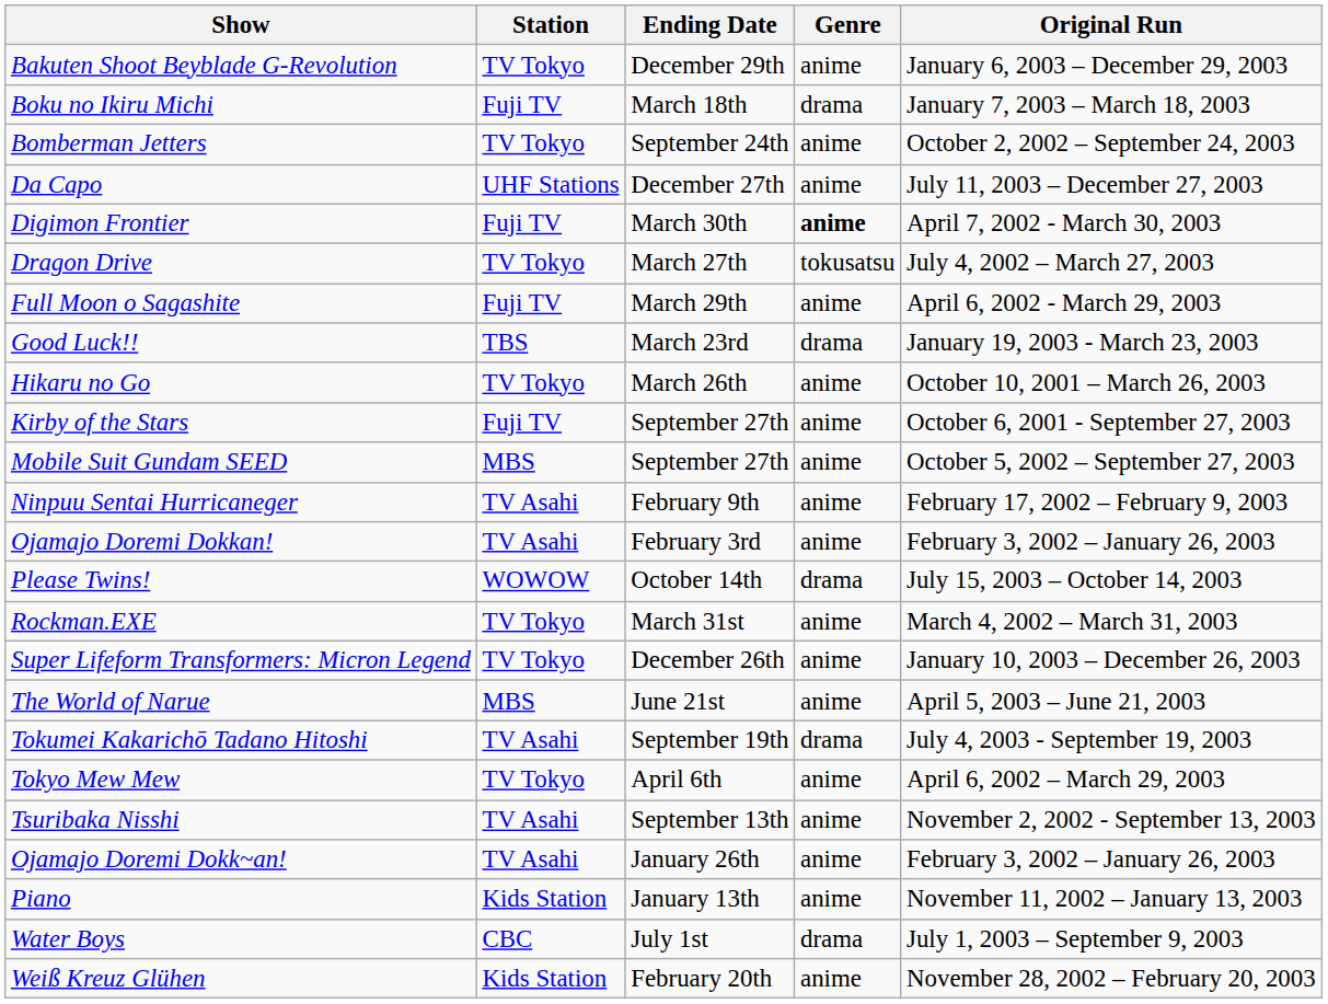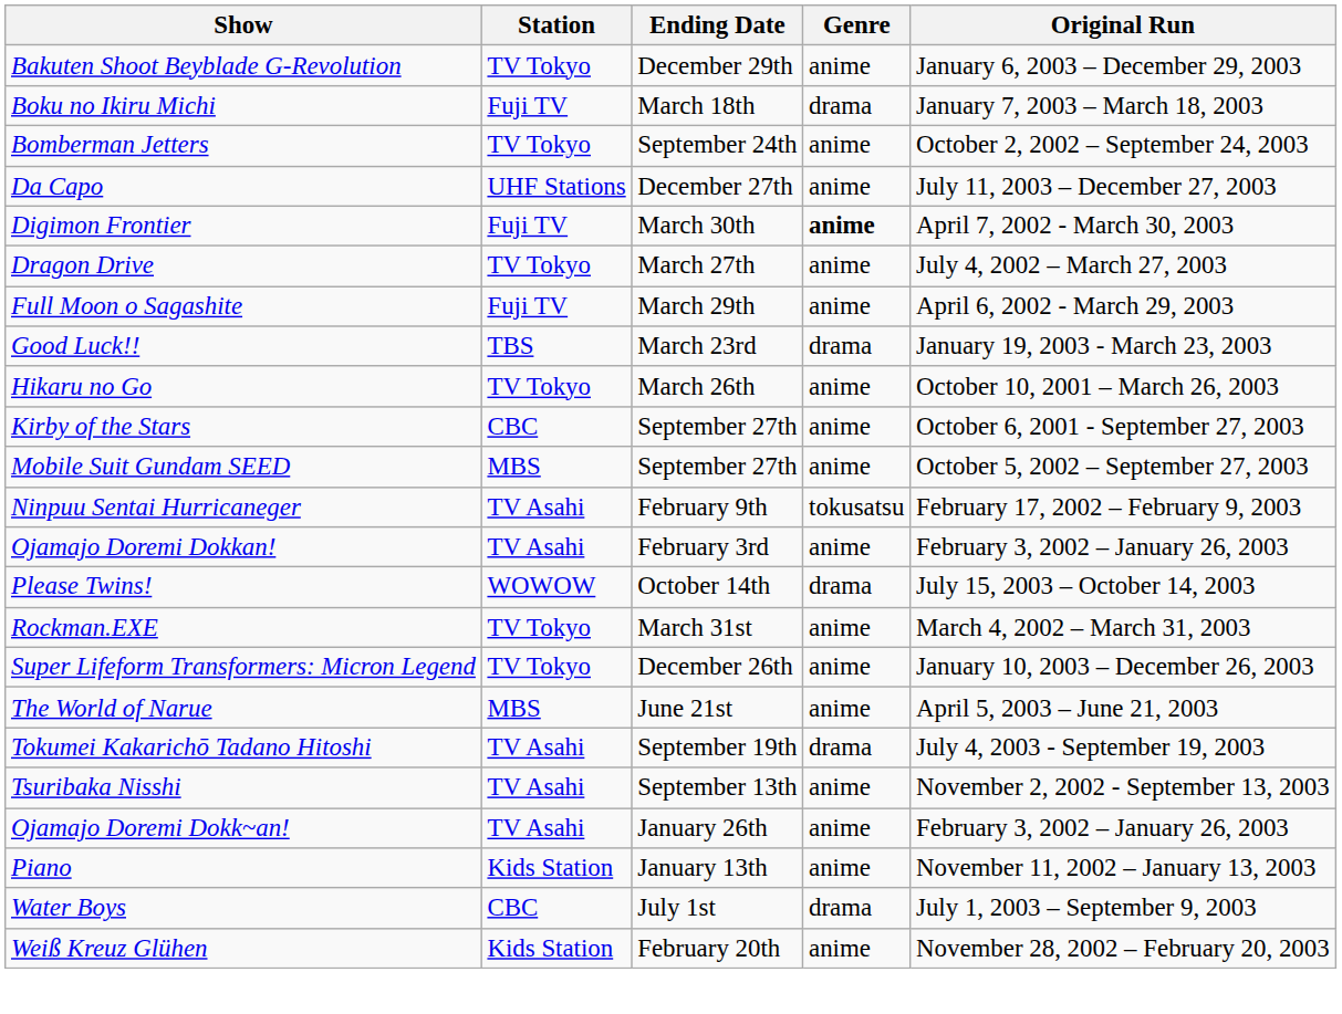 <table class="wikitable sortable">
 <tr>
 <th>Show</th>
 <th>Station</th>
 <th>Ending Date</th>
 <th>Genre</th>
 <th>Original Run</th>
 </tr>
 <tr>
 <td><em><a href='#'>Bakuten Shoot Beyblade G-Revolution</a></em></td>
 <td><a href='#'>TV Tokyo</a></td>
 <td>December 29th</td>
 <td>anime</td>
 <td>January 6, 2003 – December 29, 2003</td>
 </tr>
 <tr>
 <td><em><a href='#'>Boku no Ikiru Michi</a></em></td>
 <td><a href='#'>Fuji TV</a></td>
 <td>March 18th</td>
 <td>drama</td>
 <td>January 7, 2003 – March 18, 2003</td>
 </tr>
 <tr>
 <td><em><a href='#'>Bomberman Jetters</a></em></td>
 <td><a href='#'>TV Tokyo</a></td>
 <td>September 24th</td>
 <td>anime</td>
 <td>October 2, 2002 – September 24, 2003</td>
 </tr>
 <tr>
 <td><em><a href='#'>Da Capo</a></em></td>
 <td><a href='#'>UHF Stations</a></td>
 <td>December 27th</td>
 <td>anime</td>
 <td>July 11, 2003 – December 27, 2003</td>
 </tr>
 <tr>
 <td><em><a href='#'>Digimon Frontier</a></em></td>
 <td><a href='#'>Fuji TV</a></td>
 <td>March 30th</td>
 <td><strong>anime</strong></td>
 <td>April 7, 2002 - March 30, 2003</td>
 </tr>
 <tr>
 <td><em><a href='#'>Dragon Drive</a></em></td>
 <td><a href='#'>TV Tokyo</a></td>
 <td>March 27th</td>
-<td>tokusatsu</td>
+<td>anime</td>
 <td>July 4, 2002 – March 27, 2003</td>
 </tr>
 <tr>
 <td><em><a href='#'>Full Moon o Sagashite</a></em></td>
 <td><a href='#'>Fuji TV</a></td>
 <td>March 29th</td>
 <td>anime</td>
 <td>April 6, 2002 - March 29, 2003</td>
 </tr>
 <tr>
 <td><em><a href='#'>Good Luck!!</a></em></td>
 <td><a href='#'>TBS</a></td>
 <td>March 23rd</td>
 <td>drama</td>
 <td>January 19, 2003 - March 23, 2003</td>
 </tr>
 <tr>
 <td><em><a href='#'>Hikaru no Go</a></em></td>
 <td><a href='#'>TV Tokyo</a></td>
 <td>March 26th</td>
 <td>anime</td>
 <td>October 10, 2001 – March 26, 2003</td>
 </tr>
 <tr>
 <td><em><a href='#'>Kirby of the Stars</a></em></td>
-<td><a href='#'>Fuji TV</a></td>
+<td><a href='#'>CBC</a></td>
 <td>September 27th</td>
 <td>anime</td>
 <td>October 6, 2001 - September 27, 2003</td>
 </tr>
 <tr>
 <td><em><a href='#'>Mobile Suit Gundam SEED</a></em></td>
 <td><a href='#'>MBS</a></td>
 <td>September 27th</td>
 <td>anime</td>
 <td>October 5, 2002 – September 27, 2003</td>
 </tr>
 <tr>
 <td><em><a href='#'>Ninpuu Sentai Hurricaneger</a></em></td>
 <td><a href='#'>TV Asahi</a></td>
 <td>February 9th</td>
-<td>anime</td>
+<td>tokusatsu</td>
 <td>February 17, 2002 – February 9, 2003</td>
 </tr>
 <tr>
 <td><em><a href='#'>Ojamajo Doremi Dokkan!</a></em></td>
 <td><a href='#'>TV Asahi</a></td>
 <td>February 3rd</td>
 <td>anime</td>
 <td>February 3, 2002 – January 26, 2003</td>
 </tr>
 <tr>
 <td><em><a href='#'>Please Twins!</a></em></td>
 <td><a href='#'>WOWOW</a></td>
 <td>October 14th</td>
 <td>drama</td>
 <td>July 15, 2003 – October 14, 2003</td>
 </tr>
 <tr>
 <td><em><a href='#'>Rockman.EXE</a></em></td>
 <td><a href='#'>TV Tokyo</a></td>
 <td>March 31st</td>
 <td>anime</td>
 <td>March 4, 2002 – March 31, 2003</td>
 </tr>
 <tr>
 <td><em><a href='#'>Super Lifeform Transformers: Micron Legend</a></em></td>
 <td><a href='#'>TV Tokyo</a></td>
 <td>December 26th</td>
 <td>anime</td>
 <td>January 10, 2003 – December 26, 2003</td>
 </tr>
 <tr>
 <td><em><a href='#'>The World of Narue</a></em></td>
 <td><a href='#'>MBS</a></td>
 <td>June 21st</td>
 <td>anime</td>
 <td>April 5, 2003 – June 21, 2003</td>
 </tr>
 <tr>
 <td><em><a href='#'>Tokumei Kakarichō Tadano Hitoshi</a></em></td>
 <td><a href='#'>TV Asahi</a></td>
 <td>September 19th</td>
 <td>drama</td>
 <td>July 4, 2003 - September 19, 2003</td>
 </tr>
 <tr>
-<td><em><a href='#'>Tokyo Mew Mew</a></em></td>
-<td><a href='#'>TV Tokyo</a></td>
-<td>April 6th</td>
-<td>anime</td>
-<td>April 6, 2002 – March 29, 2003</td>
-</tr>
-<tr>
 <td><em><a href='#'>Tsuribaka Nisshi</a></em></td>
 <td><a href='#'>TV Asahi</a></td>
 <td>September 13th</td>
 <td>anime</td>
 <td>November 2, 2002 - September 13, 2003</td>
 </tr>
 <tr>
 <td><em><a href='#'>Ojamajo Doremi Dokk~an!</a></em></td>
 <td><a href='#'>TV Asahi</a></td>
 <td>January 26th</td>
 <td>anime</td>
 <td>February 3, 2002 – January 26, 2003</td>
 </tr>
 <tr>
 <td><em><a href='#'>Piano</a></em></td>
 <td><a href='#'>Kids Station</a></td>
 <td>January 13th</td>
 <td>anime</td>
 <td>November 11, 2002 – January 13, 2003</td>
 </tr>
 <tr>
 <td><em><a href='#'>Water Boys</a></em></td>
 <td><a href='#'>CBC</a></td>
 <td>July 1st</td>
 <td>drama</td>
 <td>July 1, 2003 – September 9, 2003</td>
 </tr>
 <tr>
 <td><em><a href='#'>Weiß Kreuz Glühen</a></em></td>
 <td><a href='#'>Kids Station</a></td>
 <td>February 20th</td>
 <td>anime</td>
 <td>November 28, 2002 – February 20, 2003</td>
 </tr>
 </table>
